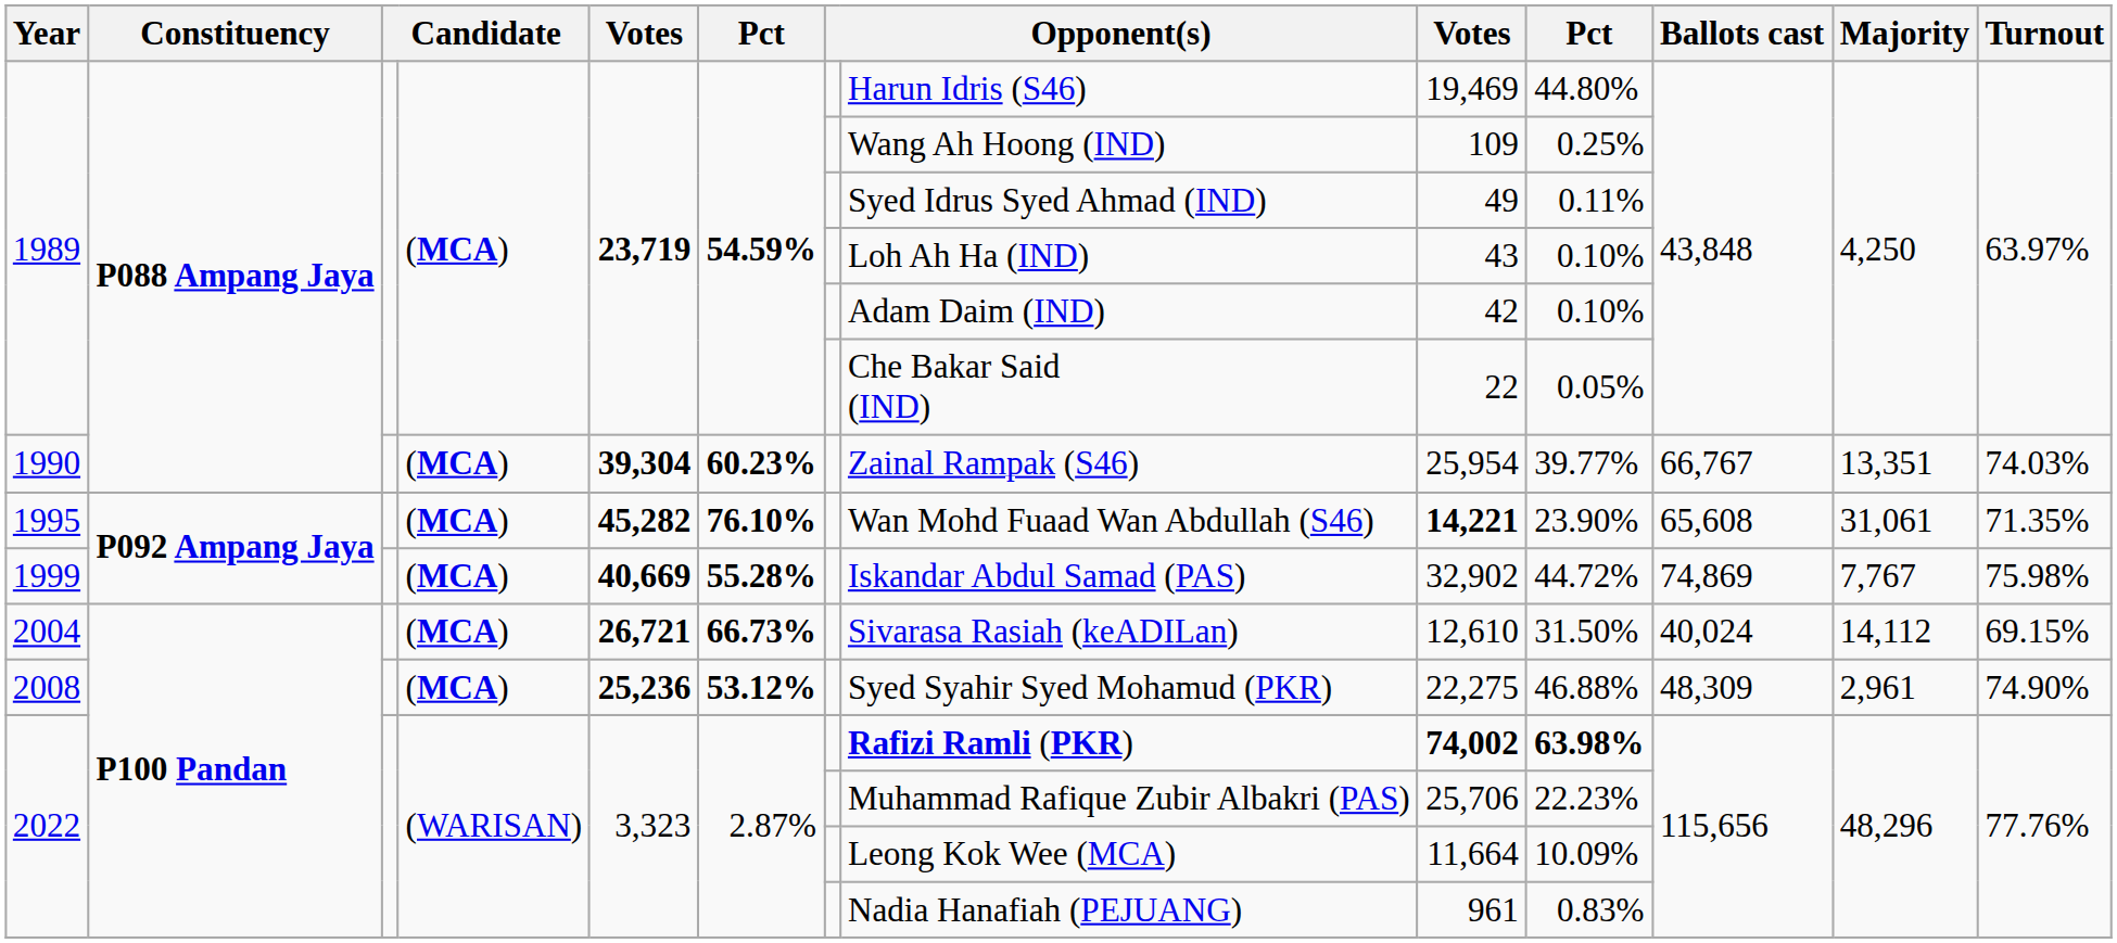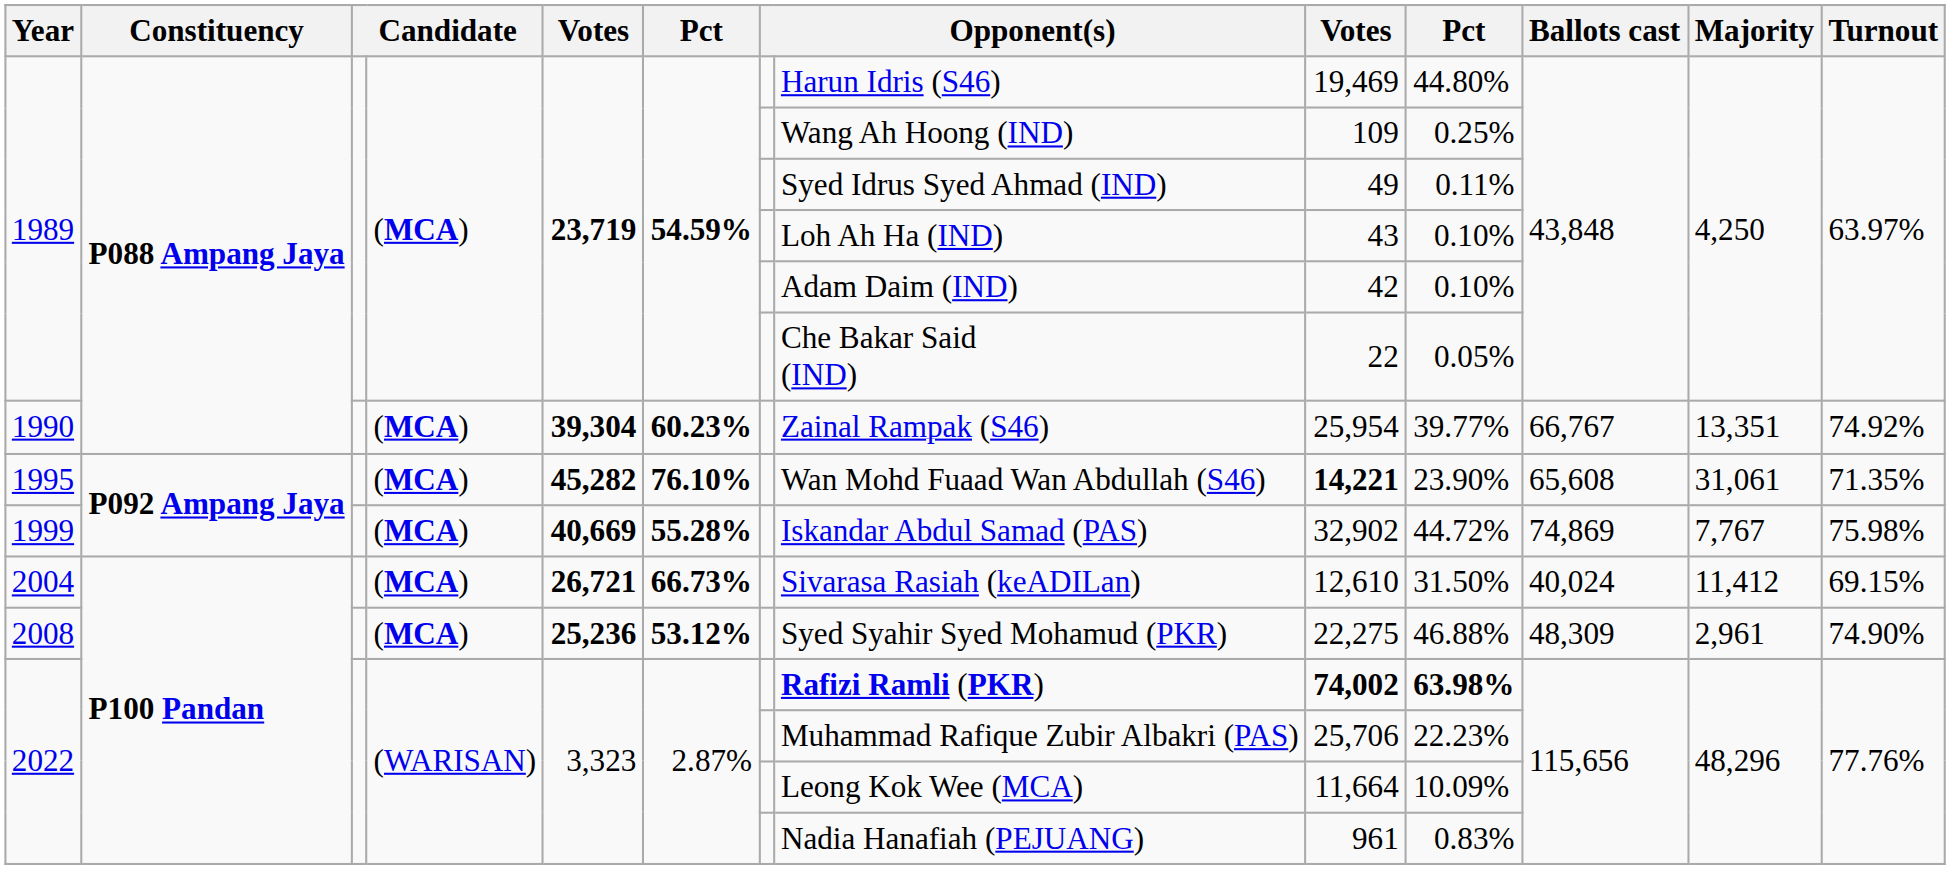 <table class="wikitable" style="margin:0.5em ; font-size:95%">
 <tr>
 <th>Year</th>
 <th>Constituency</th>
 <th colspan=2>Candidate</th>
 <th>Votes</th>
 <th>Pct</th>
 <th colspan=2>Opponent(s)</th>
 <th>Votes</th>
 <th>Pct</th>
 <th>Ballots cast</th>
 <th>Majority</th>
 <th>Turnout</th>
 </tr>
 <tr>
 <td rowspan=6><a href='#'>1989</a></td>
 <td rowspan=7><strong>P088 <a href='#'>Ampang Jaya</a></strong></td>
 <td rowspan=6 ></td>
 <td rowspan=6> (<a href='#'><strong>MCA</strong></a>)</td>
 <td rowspan=6 align="right"><strong>23,719</strong></td>
 <td rowspan=6><strong>54.59%</strong></td>
 <td></td>
 <td><a href='#'>Harun Idris</a> (<a href='#'>S46</a>)</td>
 <td align="right">19,469</td>
 <td>44.80%</td>
 <td rowspan=6>43,848</td>
 <td rowspan=6>4,250</td>
 <td rowspan=6>63.97%</td>
 </tr>
 <tr>
 <td></td>
 <td>Wang Ah Hoong (<a href='#'>IND</a>)</td>
 <td align="right">109</td>
 <td align=right>0.25%</td>
 </tr>
 <tr>
 <td></td>
 <td>Syed Idrus Syed Ahmad (<a href='#'>IND</a>)</td>
 <td align="right">49</td>
 <td align=right>0.11%</td>
 </tr>
 <tr>
 <td></td>
 <td>Loh Ah Ha (<a href='#'>IND</a>)</td>
 <td align="right">43</td>
 <td align=right>0.10%</td>
 </tr>
 <tr>
 <td></td>
 <td>Adam Daim (<a href='#'>IND</a>)</td>
 <td align="right">42</td>
 <td align=right>0.10%</td>
 </tr>
 <tr>
 <td></td>
 <td>Che Bakar Said <br>(<a href='#'>IND</a>)</td>
 <td align="right">22</td>
 <td align=right>0.05%</td>
 </tr>
 <tr>
 <td><a href='#'>1990</a></td>
 <td></td>
 <td> (<a href='#'><strong>MCA</strong></a>)</td>
 <td align="right"><strong>39,304</strong></td>
 <td><strong>60.23%</strong></td>
 <td></td>
 <td><a href='#'>Zainal Rampak</a> (<a href='#'>S46</a>)</td>
 <td align="right">25,954</td>
 <td>39.77%</td>
 <td>66,767</td>
 <td>13,351</td>
-<td>74.03%</td>
+<td>74.92%</td>
 </tr>
 <tr>
 <td><a href='#'>1995</a></td>
 <td rowspan=2><strong>P092 <a href='#'>Ampang Jaya</a></strong></td>
 <td></td>
 <td> (<a href='#'><strong>MCA</strong></a>)</td>
 <td align="right"><strong>45,282</strong></td>
 <td><strong>76.10%</strong></td>
 <td></td>
 <td>Wan Mohd Fuaad Wan Abdullah (<a href='#'>S46</a>)</td>
 <td align="right"><strong>14,221</strong></td>
 <td>23.90%</td>
 <td>65,608</td>
 <td>31,061</td>
 <td>71.35%</td>
 </tr>
 <tr>
 <td><a href='#'>1999</a></td>
 <td></td>
 <td> (<a href='#'><strong>MCA</strong></a>)</td>
 <td align="right"><strong>40,669</strong></td>
 <td><strong>55.28%</strong></td>
 <td></td>
 <td><a href='#'>Iskandar Abdul Samad</a> (<a href='#'>PAS</a>)</td>
 <td align="right">32,902</td>
 <td>44.72%</td>
 <td>74,869</td>
 <td>7,767</td>
 <td>75.98%</td>
 </tr>
 <tr>
 <td><a href='#'>2004</a></td>
 <td rowspan=6><strong>P100 <a href='#'>Pandan</a></strong></td>
 <td></td>
 <td> (<a href='#'><strong>MCA</strong></a>)</td>
 <td align="right"><strong>26,721</strong></td>
 <td><strong>66.73%</strong></td>
 <td></td>
 <td><a href='#'>Sivarasa Rasiah</a> (<a href='#'>keADILan</a>)</td>
 <td align="right">12,610</td>
 <td>31.50%</td>
 <td>40,024</td>
-<td>14,112</td>
+<td>11,412</td>
 <td>69.15%</td>
 </tr>
 <tr>
 <td><a href='#'>2008</a></td>
 <td></td>
 <td> (<a href='#'><strong>MCA</strong></a>)</td>
 <td align="right"><strong>25,236</strong></td>
 <td><strong>53.12%</strong></td>
 <td></td>
 <td>Syed Syahir Syed Mohamud (<a href='#'>PKR</a>)</td>
 <td align="right">22,275</td>
 <td>46.88%</td>
 <td>48,309</td>
 <td>2,961</td>
 <td>74.90%</td>
 </tr>
 <tr>
 <td rowspan=4><a href='#'>2022</a></td>
 <td rowspan=4 ></td>
 <td rowspan=4> (<a href='#'>WARISAN</a>)</td>
 <td rowspan=4 align="right">3,323</td>
 <td rowspan=4 align="right">2.87%</td>
 <td></td>
 <td><strong><a href='#'>Rafizi Ramli</a></strong> (<a href='#'><strong>PKR</strong></a>)</td>
 <td align=right><strong>74,002</strong></td>
 <td><strong>63.98%</strong></td>
 <td rowspan="4">115,656</td>
 <td rowspan="4">48,296</td>
 <td rowspan="4">77.76%</td>
 </tr>
 <tr>
 <td bgcolor=></td>
 <td>Muhammad Rafique Zubir Albakri (<a href='#'>PAS</a>)</td>
 <td align=tight>25,706</td>
 <td>22.23%</td>
 </tr>
 <tr>
 <td></td>
 <td>Leong Kok Wee (<a href='#'>MCA</a>)</td>
 <td align=right>11,664</td>
 <td>10.09%</td>
 </tr>
 <tr>
 <td bgcolor=></td>
 <td>Nadia Hanafiah (<a href='#'>PEJUANG</a>)</td>
 <td align="right">961</td>
 <td align="right">0.83%</td>
 </tr>
 </table>
